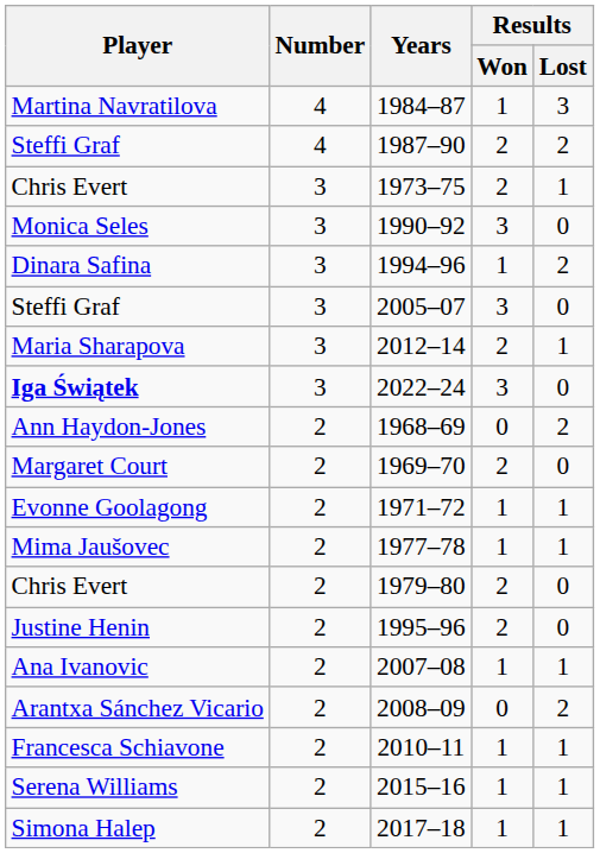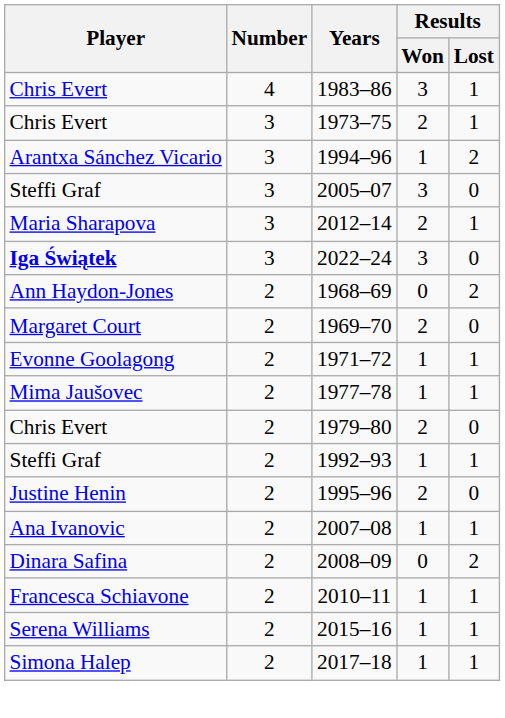 <table class="wikitable">
 <tr>
 <th rowspan=2>Player</th>
 <th rowspan=2>Number</th>
 <th rowspan=2>Years</th>
 <th colspan="2">Results</th>
 </tr>
 <tr>
 <th>Won</th>
 <th>Lost</th>
 </tr>
 <tr>
-<td> <a href='#'>Martina Navratilova</a></td>
+<td> <a href='#'>Chris Evert</a></td>
 <td align=center>4</td>
-<td align=center>1984–87</td>
+<td align=center>1983–86</td>
+<td align=center>3</td>
 <td align=center>1</td>
-<td align=center>3</td>
-</tr>
-<tr>
-<td> <a href='#'>Steffi Graf</a></td>
-<td align=center>4</td>
-<td align=center>1987–90</td>
-<td align=center>2</td>
-<td align=center>2</td>
 </tr>
 <tr>
 <td> Chris Evert </td>
 <td align=center>3</td>
 <td align=center>1973–75</td>
 <td align=center>2</td>
 <td align=center>1</td>
 </tr>
 <tr>
-<td> <a href='#'>Monica Seles</a></td>
-<td align=center>3</td>
-<td align=center>1990–92</td>
-<td align=center>3</td>
-<td align=center>0</td>
-</tr>
-<tr>
-<td> <a href='#'>Dinara Safina</a></td>
+<td> <a href='#'>Arantxa Sánchez Vicario</a></td>
 <td align=center>3</td>
 <td align=center>1994–96</td>
 <td align=center>1</td>
 <td align=center>2</td>
 </tr>
 <tr>
 <td> Steffi Graf </td>
 <td align=center>3</td>
 <td align=center>2005–07</td>
 <td align=center>3</td>
 <td align=center>0</td>
 </tr>
 <tr>
 <td> <a href='#'>Maria Sharapova</a></td>
 <td align=center>3</td>
 <td align=center>2012–14</td>
 <td align=center>2</td>
 <td align=center>1</td>
 </tr>
 <tr>
 <td> <strong><a href='#'>Iga Świątek</a></strong></td>
 <td align=center>3</td>
 <td align=center>2022–24</td>
 <td align=center>3</td>
 <td align=center>0</td>
 </tr>
 <tr>
 <td> <a href='#'>Ann Haydon-Jones</a></td>
 <td align=center>2</td>
 <td align=center>1968–69</td>
 <td align=center>0</td>
 <td align=center>2</td>
 </tr>
 <tr>
 <td> <a href='#'>Margaret Court</a></td>
 <td align=center>2</td>
 <td align=center>1969–70</td>
 <td align=center>2</td>
 <td align=center>0</td>
 </tr>
 <tr>
 <td> <a href='#'>Evonne Goolagong</a></td>
 <td align=center>2</td>
 <td align=center>1971–72</td>
 <td align=center>1</td>
 <td align=center>1</td>
 </tr>
 <tr>
 <td> <a href='#'>Mima Jaušovec</a></td>
 <td align=center>2</td>
 <td align=center>1977–78</td>
 <td align=center>1</td>
 <td align=center>1</td>
 </tr>
 <tr>
 <td> Chris Evert </td>
 <td align=center>2</td>
 <td align=center>1979–80</td>
 <td align=center>2</td>
 <td align=center>0</td>
 </tr>
 <tr>
+<td> Steffi Graf </td>
+<td align=center>2</td>
+<td align=center>1992–93</td>
+<td align=center>1</td>
+<td align=center>1</td>
+</tr>
+<tr>
 <td> <a href='#'>Justine Henin</a></td>
 <td align=center>2</td>
 <td align=center>1995–96</td>
 <td align=center>2</td>
 <td align=center>0</td>
 </tr>
 <tr>
 <td> <a href='#'>Ana Ivanovic</a></td>
 <td align=center>2</td>
 <td align=center>2007–08</td>
 <td align=center>1</td>
 <td align=center>1</td>
 </tr>
 <tr>
-<td> <a href='#'>Arantxa Sánchez Vicario</a></td>
+<td> <a href='#'>Dinara Safina</a></td>
 <td align=center>2</td>
 <td align=center>2008–09</td>
 <td align=center>0</td>
 <td align=center>2</td>
 </tr>
 <tr>
 <td> <a href='#'>Francesca Schiavone</a></td>
 <td align=center>2</td>
 <td align=center>2010–11</td>
 <td align=center>1</td>
 <td align=center>1</td>
 </tr>
 <tr>
 <td> <a href='#'>Serena Williams</a></td>
 <td align=center>2</td>
 <td align=center>2015–16</td>
 <td align="center">1</td>
 <td align=center>1</td>
 </tr>
 <tr>
 <td> <a href='#'>Simona Halep</a></td>
 <td align=center>2</td>
 <td align=center>2017–18</td>
 <td align=center>1</td>
 <td align=center>1</td>
 </tr>
 </table>
